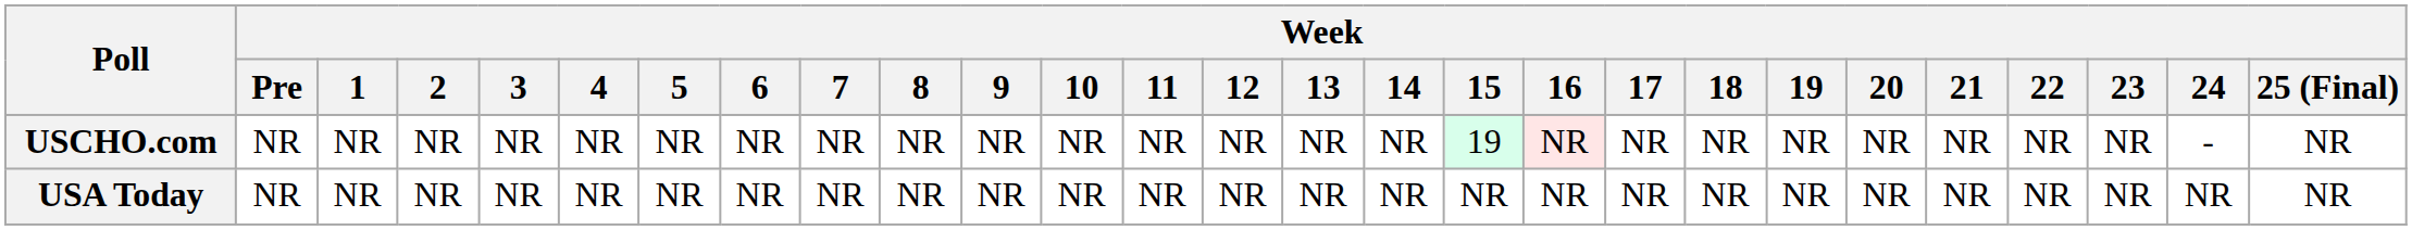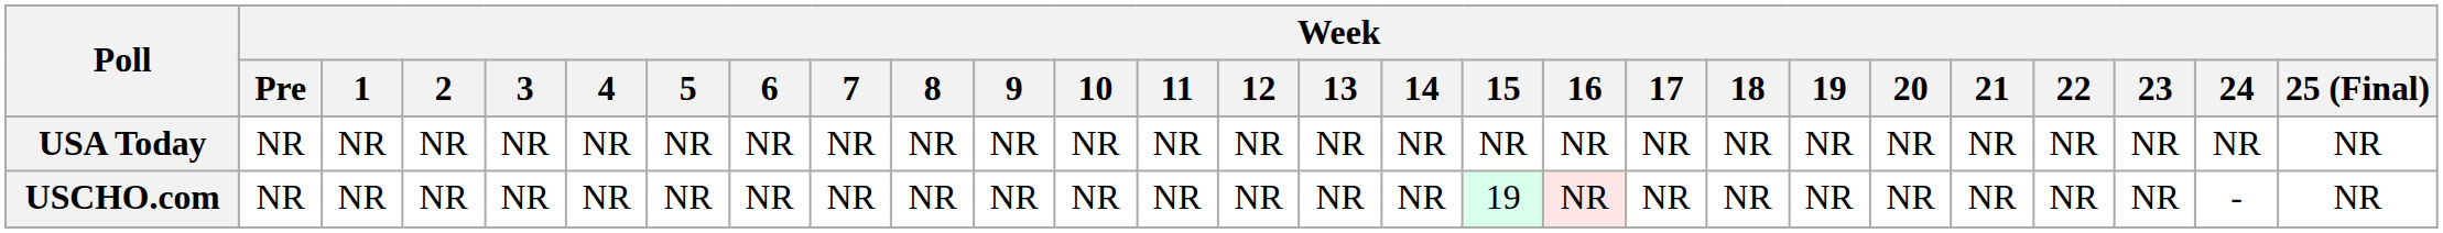 <table class="wikitable" style="white-space:nowrap;">
 <tr>
 <th scope="col" width="100" rowspan="2">Poll</th>
 <th colspan="26">Week</th>
 </tr>
 <tr>
 <th scope="col" width="30">Pre</th>
 <th scope="col" width="30">1</th>
 <th scope="col" width="30">2</th>
 <th scope="col" width="30">3</th>
 <th scope="col" width="30">4</th>
 <th scope="col" width="30">5</th>
 <th scope="col" width="30">6</th>
 <th scope="col" width="30">7</th>
 <th scope="col" width="30">8</th>
 <th scope="col" width="30">9</th>
 <th scope="col" width="30">10</th>
 <th scope="col" width="30">11</th>
 <th scope="col" width="30">12</th>
 <th scope="col" width="30">13</th>
 <th scope="col" width="30">14</th>
 <th scope="col" width="30">15</th>
 <th scope="col" width="30">16</th>
 <th scope="col" width="30">17</th>
 <th scope="col" width="30">18</th>
 <th scope="col" width="30">19</th>
 <th scope="col" width="30">20</th>
 <th scope="col" width="30">21</th>
 <th scope="col" width="30">22</th>
 <th scope="col" width="30">23</th>
 <th scope="col" width="30">24</th>
 <th scope="col" width="30">25 (Final)</th>
 </tr>
 <tr style="text-align:center;">
+<th>USA Today</th>
+<td bgcolor=FFFFFF>NR</td>
+<td bgcolor=FFFFFF>NR</td>
+<td bgcolor=FFFFFF>NR</td>
+<td bgcolor=FFFFFF>NR</td>
+<td bgcolor=FFFFFF>NR</td>
+<td bgcolor=FFFFFF>NR</td>
+<td bgcolor=FFFFFF>NR</td>
+<td bgcolor=FFFFFF>NR</td>
+<td bgcolor=FFFFFF>NR</td>
+<td bgcolor=FFFFFF>NR</td>
+<td bgcolor=FFFFFF>NR</td>
+<td bgcolor=FFFFFF>NR</td>
+<td bgcolor=FFFFFF>NR</td>
+<td bgcolor=FFFFFF>NR</td>
+<td bgcolor=FFFFFF>NR</td>
+<td bgcolor=FFFFFF>NR</td>
+<td bgcolor=FFFFFF>NR</td>
+<td bgcolor=FFFFFF>NR</td>
+<td bgcolor=FFFFFF>NR</td>
+<td bgcolor=FFFFFF>NR</td>
+<td bgcolor=FFFFFF>NR</td>
+<td bgcolor=FFFFFF>NR</td>
+<td bgcolor=FFFFFF>NR</td>
+<td bgcolor=FFFFFF>NR</td>
+<td bgcolor=FFFFFF>NR</td>
+<td bgcolor=FFFFFF>NR</td>
+</tr>
+<tr style="text-align:center;">
 <th>USCHO.com</th>
 <td bgcolor=FFFFFF>NR</td>
 <td bgcolor=FFFFFF>NR</td>
 <td bgcolor=FFFFFF>NR</td>
 <td bgcolor=FFFFFF>NR</td>
 <td bgcolor=FFFFFF>NR</td>
 <td bgcolor=FFFFFF>NR</td>
 <td bgcolor=FFFFFF>NR</td>
 <td bgcolor=FFFFFF>NR</td>
 <td bgcolor=FFFFFF>NR</td>
 <td bgcolor=FFFFFF>NR</td>
 <td bgcolor=FFFFFF>NR</td>
 <td bgcolor=FFFFFF>NR</td>
 <td bgcolor=FFFFFF>NR</td>
 <td bgcolor=FFFFFF>NR</td>
 <td bgcolor=FFFFFF>NR</td>
 <td bgcolor=D8FFEB>19</td>
 <td bgcolor=FFE6E6>NR</td>
 <td bgcolor=FFFFFF>NR</td>
 <td bgcolor=FFFFFF>NR</td>
 <td bgcolor=FFFFFF>NR</td>
 <td bgcolor=FFFFFF>NR</td>
 <td bgcolor=FFFFFF>NR</td>
 <td bgcolor=FFFFFF>NR</td>
 <td bgcolor=FFFFFF>NR</td>
 <td bgcolor=FFFFFF>-</td>
 <td bgcolor=FFFFFF>NR</td>
 </tr>
-<tr style="text-align:center;">
-<th>USA Today</th>
-<td bgcolor=FFFFFF>NR</td>
-<td bgcolor=FFFFFF>NR</td>
-<td bgcolor=FFFFFF>NR</td>
-<td bgcolor=FFFFFF>NR</td>
-<td bgcolor=FFFFFF>NR</td>
-<td bgcolor=FFFFFF>NR</td>
-<td bgcolor=FFFFFF>NR</td>
-<td bgcolor=FFFFFF>NR</td>
-<td bgcolor=FFFFFF>NR</td>
-<td bgcolor=FFFFFF>NR</td>
-<td bgcolor=FFFFFF>NR</td>
-<td bgcolor=FFFFFF>NR</td>
-<td bgcolor=FFFFFF>NR</td>
-<td bgcolor=FFFFFF>NR</td>
-<td bgcolor=FFFFFF>NR</td>
-<td bgcolor=FFFFFF>NR</td>
-<td bgcolor=FFFFFF>NR</td>
-<td bgcolor=FFFFFF>NR</td>
-<td bgcolor=FFFFFF>NR</td>
-<td bgcolor=FFFFFF>NR</td>
-<td bgcolor=FFFFFF>NR</td>
-<td bgcolor=FFFFFF>NR</td>
-<td bgcolor=FFFFFF>NR</td>
-<td bgcolor=FFFFFF>NR</td>
-<td bgcolor=FFFFFF>NR</td>
-<td bgcolor=FFFFFF>NR</td>
-</tr>
 </table>
